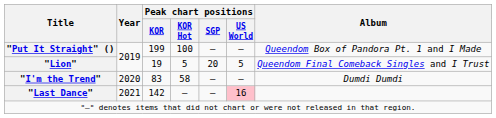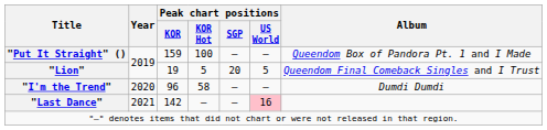 <table class="wikitable plainrowheaders" style="text-align:center">
 <tr>
 <th scope="col" rowspan="2">Title</th>
 <th scope="col" rowspan="2">Year</th>
 <th scope="col" colspan="4">Peak chart positions</th>
 <th scope="col" rowspan="2">Album</th>
 </tr>
 <tr>
 <th scope="col" style="width:3em;font-size:90%"><a href='#'>KOR</a><br></th>
 <th scope="col" style="width:3em;font-size:90%"><a href='#'>KOR Hot</a><br></th>
 <th scope="col" style="width:3em;font-size:90%"><a href='#'>SGP</a><br></th>
 <th scope="col" style="width:3em;font-size:90%"><a href='#'>US<br>World</a><br></th>
 </tr>
 <tr>
 <th scope="row">"<a href='#'>Put It Straight</a>" () </th>
 <td rowspan="2">2019</td>
-<td>199</td>
+<td>159</td>
 <td>100</td>
 <td>—</td>
 <td>—</td>
 <td><em><a href='#'>Queendom</a> Box of Pandora Pt. 1</em> and <em>I Made</em></td>
 </tr>
 <tr>
 <th scope="row">"<a href='#'>Lion</a>"</th>
 <td>19</td>
 <td>5</td>
 <td>20</td>
 <td>5</td>
 <td><em><a href='#'>Queendom Final Comeback Singles</a></em> and <em>I Trust</em></td>
 </tr>
 <tr>
 <th scope="row">"<a href='#'>I'm the Trend</a>"</th>
 <td>2020</td>
-<td>83</td>
+<td>96</td>
 <td>58</td>
 <td>—</td>
 <td>—</td>
 <td><em>Dumdi Dumdi</em></td>
 </tr>
 <tr>
 <th scope="row">"<a href='#'>Last Dance</a>"<br></th>
 <td>2021</td>
 <td>142</td>
 <td>—</td>
 <td>—</td>
 <td style="background: pink;">16</td>
 <td></td>
 </tr>
 <tr>
 <td colspan="7" style="font-size:85%">"—" denotes items that did not chart or were not released in that region.</td>
 </tr>
 </table>
